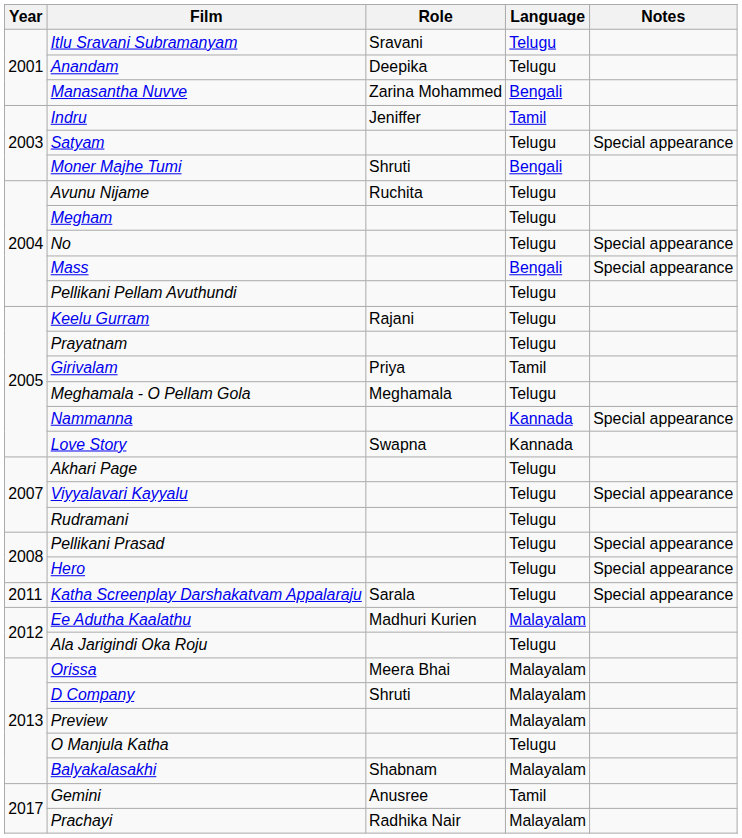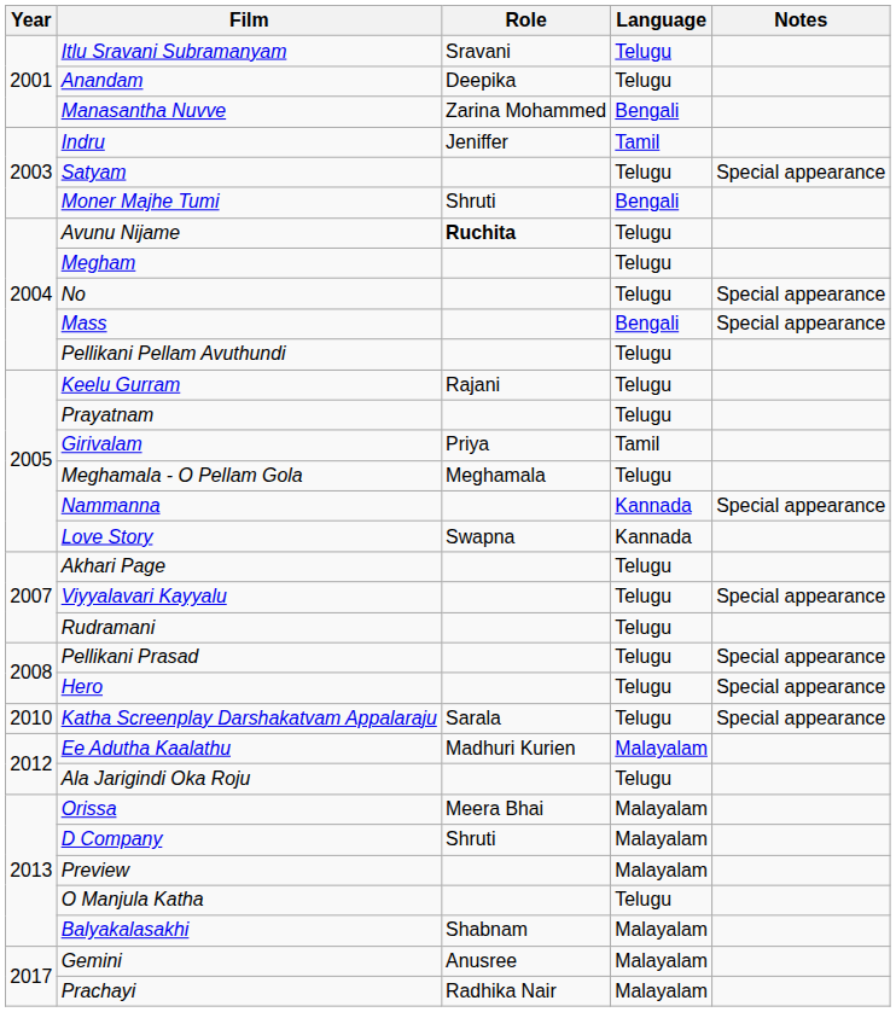 <table class="wikitable sortable">
 <tr style="text-align:center;">
 <th>Year</th>
 <th>Film</th>
 <th>Role</th>
 <th>Language</th>
 <th>Notes</th>
 </tr>
 <tr>
 <td rowspan="3">2001</td>
 <td><em><a href='#'>Itlu Sravani Subramanyam</a></em></td>
 <td>Sravani</td>
 <td><a href='#'>Telugu</a></td>
 <td></td>
 </tr>
 <tr>
 <td><em><a href='#'>Anandam</a></em></td>
 <td>Deepika</td>
 <td>Telugu</td>
 <td></td>
 </tr>
 <tr>
 <td><em><a href='#'>Manasantha Nuvve</a></em></td>
 <td>Zarina Mohammed</td>
 <td><a href='#'>Bengali</a></td>
 <td></td>
 </tr>
 <tr>
 <td rowspan="3">2003</td>
 <td><em><a href='#'>Indru</a></em></td>
 <td>Jeniffer</td>
 <td><a href='#'>Tamil</a></td>
 <td></td>
 </tr>
 <tr>
 <td><em><a href='#'>Satyam</a></em></td>
 <td></td>
 <td>Telugu</td>
 <td>Special appearance</td>
 </tr>
 <tr>
 <td><em><a href='#'>Moner Majhe Tumi</a></em></td>
 <td>Shruti</td>
 <td><a href='#'>Bengali</a></td>
 <td></td>
 </tr>
 <tr>
 <td rowspan="5">2004</td>
 <td><em>Avunu Nijame</em></td>
-<td>Ruchita</td>
+<td><strong>Ruchita</strong></td>
 <td>Telugu</td>
 <td></td>
 </tr>
 <tr>
 <td><em><a href='#'>Megham</a></em></td>
 <td></td>
 <td>Telugu</td>
 <td></td>
 </tr>
 <tr>
 <td><em>No</em></td>
 <td></td>
 <td>Telugu</td>
 <td>Special appearance</td>
 </tr>
 <tr>
 <td><em><a href='#'>Mass</a></em></td>
 <td></td>
 <td><a href='#'>Bengali</a></td>
 <td>Special appearance</td>
 </tr>
 <tr>
 <td><em>Pellikani Pellam Avuthundi</em></td>
 <td></td>
 <td>Telugu</td>
 <td></td>
 </tr>
 <tr>
 <td rowspan="6">2005</td>
 <td><em><a href='#'>Keelu Gurram</a></em></td>
 <td>Rajani</td>
 <td>Telugu</td>
 <td></td>
 </tr>
 <tr>
 <td><em>Prayatnam</em></td>
 <td></td>
 <td>Telugu</td>
 <td></td>
 </tr>
 <tr>
 <td><em><a href='#'>Girivalam</a></em></td>
 <td>Priya</td>
 <td>Tamil</td>
 <td></td>
 </tr>
 <tr>
 <td><em>Meghamala - O Pellam Gola</em></td>
 <td>Meghamala</td>
 <td>Telugu</td>
 <td></td>
 </tr>
 <tr>
 <td><em><a href='#'>Nammanna</a></em></td>
 <td></td>
 <td><a href='#'>Kannada</a></td>
 <td>Special appearance</td>
 </tr>
 <tr>
 <td><em><a href='#'>Love Story</a></em></td>
 <td>Swapna</td>
 <td>Kannada</td>
 <td></td>
 </tr>
 <tr>
 <td rowspan="3">2007</td>
 <td><em>Akhari Page</em></td>
 <td></td>
 <td>Telugu</td>
 <td></td>
 </tr>
 <tr>
 <td><em><a href='#'>Viyyalavari Kayyalu</a></em></td>
 <td></td>
 <td>Telugu</td>
 <td>Special appearance</td>
 </tr>
 <tr>
 <td><em>Rudramani</em></td>
 <td></td>
 <td>Telugu</td>
 <td></td>
 </tr>
 <tr>
 <td rowspan="2">2008</td>
 <td><em>Pellikani Prasad</em></td>
 <td></td>
 <td>Telugu</td>
 <td>Special appearance</td>
 </tr>
 <tr>
 <td><em><a href='#'>Hero</a></em></td>
 <td></td>
 <td>Telugu</td>
 <td>Special appearance</td>
 </tr>
 <tr>
-<td>2011</td>
+<td>2010</td>
 <td><em><a href='#'>Katha Screenplay Darshakatvam Appalaraju</a></em></td>
 <td>Sarala</td>
 <td>Telugu</td>
 <td>Special appearance</td>
 </tr>
 <tr>
 <td rowspan="2">2012</td>
 <td><em><a href='#'>Ee Adutha Kaalathu</a></em></td>
 <td>Madhuri Kurien</td>
 <td><a href='#'>Malayalam</a></td>
 <td></td>
 </tr>
 <tr>
 <td><em>Ala Jarigindi Oka Roju</em></td>
 <td></td>
 <td>Telugu</td>
 <td></td>
 </tr>
 <tr>
 <td rowspan="5">2013</td>
 <td><em><a href='#'>Orissa</a></em></td>
 <td>Meera Bhai</td>
 <td>Malayalam</td>
 <td></td>
 </tr>
 <tr>
 <td><em><a href='#'>D Company</a></em></td>
 <td>Shruti</td>
 <td>Malayalam</td>
 <td></td>
 </tr>
 <tr>
 <td><em>Preview</em></td>
 <td></td>
 <td>Malayalam</td>
 <td></td>
 </tr>
 <tr>
 <td><em>O Manjula Katha</em></td>
 <td></td>
 <td>Telugu</td>
 <td></td>
 </tr>
 <tr>
 <td><em><a href='#'>Balyakalasakhi</a></em></td>
 <td>Shabnam</td>
 <td>Malayalam</td>
 <td></td>
 </tr>
 <tr>
 <td rowspan="3">2017</td>
 <td><em>Gemini</em></td>
 <td>Anusree</td>
-<td>Tamil</td>
+<td>Malayalam</td>
 <td></td>
 </tr>
 <tr>
 <td><em>Prachayi</em></td>
 <td>Radhika Nair</td>
 <td>Malayalam</td>
 <td></td>
 </tr>
 </table>
